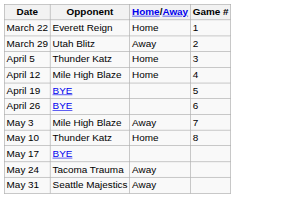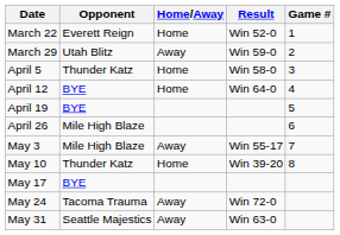 <table class="wikitable">
 <tr>
 <th>Date</th>
 <th>Opponent</th>
 <th><a href='#'>Home</a>/<a href='#'>Away</a></th>
+<th><a href='#'>Result</a></th>
 <th>Game #</th>
 </tr>
 <tr>
 <td>March 22</td>
 <td>Everett Reign</td>
 <td>Home</td>
+<td>Win 52-0</td>
 <td>1</td>
 </tr>
 <tr>
 <td>March 29</td>
 <td>Utah Blitz</td>
 <td>Away</td>
+<td>Win 59-0</td>
 <td>2</td>
 </tr>
 <tr>
 <td>April 5</td>
 <td>Thunder Katz</td>
 <td>Home</td>
+<td>Win 58-0</td>
 <td>3</td>
 </tr>
 <tr>
 <td>April 12</td>
-<td>Mile High Blaze</td>
+<td><a href='#'>BYE</a></td>
 <td>Home</td>
+<td>Win 64-0</td>
 <td>4</td>
 </tr>
 <tr>
 <td>April 19</td>
 <td><a href='#'>BYE</a></td>
 <td></td>
+<td></td>
 <td>5</td>
 </tr>
 <tr>
 <td>April 26</td>
-<td><a href='#'>BYE</a></td>
+<td>Mile High Blaze</td>
+<td></td>
 <td></td>
 <td>6</td>
 </tr>
 <tr>
 <td>May 3</td>
 <td>Mile High Blaze</td>
 <td>Away</td>
+<td>Win 55-17</td>
 <td>7</td>
 </tr>
 <tr>
 <td>May 10</td>
 <td>Thunder Katz</td>
 <td>Home</td>
+<td>Win 39-20</td>
 <td>8</td>
 </tr>
 <tr>
 <td>May 17</td>
 <td><a href='#'>BYE</a></td>
 <td></td>
 <td></td>
+<td></td>
 </tr>
 <tr>
 <td>May 24</td>
 <td>Tacoma Trauma</td>
 <td>Away</td>
+<td>Win 72-0</td>
 <td></td>
 </tr>
 <tr>
 <td>May 31</td>
 <td>Seattle Majestics</td>
 <td>Away</td>
+<td>Win 63-0</td>
 <td></td>
 </tr>
 </table>
